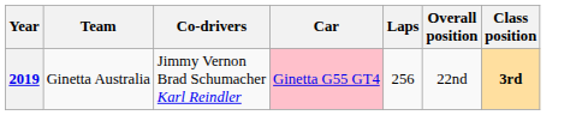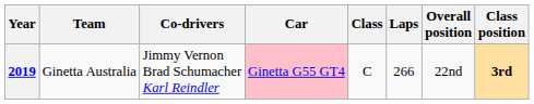 <table class="wikitable" style="font-size:90%">
 <tr>
 <th>Year</th>
 <th>Team</th>
 <th>Co-drivers</th>
 <th>Car</th>
+<th>Class</th>
 <th>Laps</th>
 <th>Overall<br>position</th>
 <th>Class<br>position</th>
 </tr>
 <tr align="center">
 <th><a href='#'>2019</a></th>
 <td align="left"> Ginetta Australia</td>
 <td align="left"> Jimmy Vernon<br> Brad Schumacher<br> <em><a href='#'>Karl Reindler</a></em></td>
 <td align="left" style="background: pink;"><a href='#'>Ginetta G55 GT4</a></td>
-<td>256</td>
+<td>C</td>
+<td>266</td>
 <td>22nd</td>
 <td align="center" style="background:#ffdf9f;"><strong>3rd</strong></td>
 </tr>
 </table>
